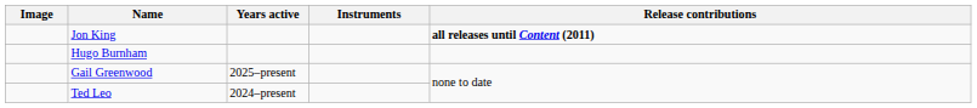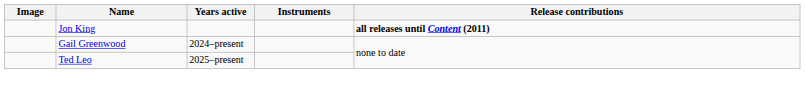 <table class="wikitable" width="100%" border="1">
 <tr>
 <th width="75">Image</th>
 <th width="200">Name</th>
 <th width="100">Years active</th>
 <th width="150">Instruments</th>
 <th>Release contributions</th>
 </tr>
 <tr>
 <td></td>
 <td><a href='#'>Jon King</a></td>
 <td></td>
 <td></td>
 <td><strong>all releases until <em><a href='#'>Content</a></em> (2011)</strong></td>
 </tr>
 <tr>
 <td></td>
-<td><a href='#'>Hugo Burnham</a></td>
-<td></td>
-<td></td>
-<td></td>
-</tr>
-<tr>
-<td></td>
 <td><a href='#'>Gail Greenwood</a></td>
-<td>2025–present</td>
+<td>2024–present</td>
 <td></td>
 <td rowspan="2">none to date</td>
 </tr>
 <tr>
 <td></td>
 <td><a href='#'>Ted Leo</a></td>
-<td>2024–present</td>
+<td>2025–present</td>
 <td></td>
 </tr>
 </table>
